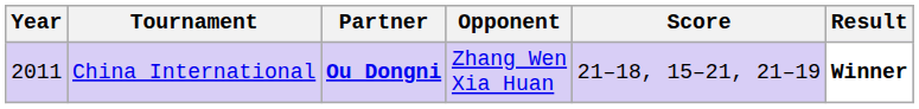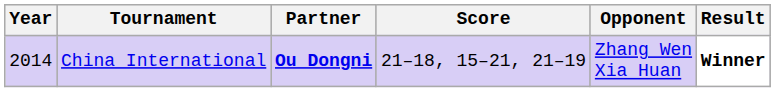 <table class="sortable wikitable" style="font-size: 90%;">
 <tr>
 <th>Year</th>
 <th>Tournament</th>
 <th>Partner</th>
+<th>Score</th>
 <th>Opponent</th>
-<th>Score</th>
 <th>Result</th>
 </tr>
 <tr style="background:#D8CEF6">
-<td align="center">2011</td>
+<td align="center">2014</td>
 <td align="left"><a href='#'>China International</a></td>
 <td align="left"><strong> <a href='#'>Ou Dongni</a></strong></td>
+<td align="left">21–18, 15–21, 21–19</td>
 <td align="left"> <a href='#'>Zhang Wen</a> <br>  <a href='#'>Xia Huan</a></td>
-<td align="left">21–18, 15–21, 21–19</td>
 <td style="text-align:left; background:white"> <strong>Winner</strong></td>
 </tr>
 </table>
